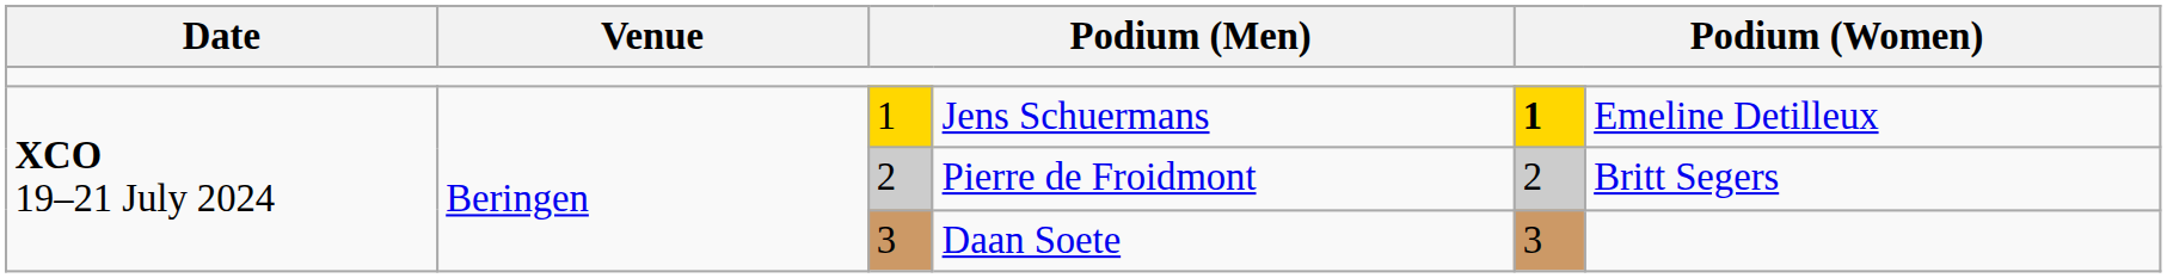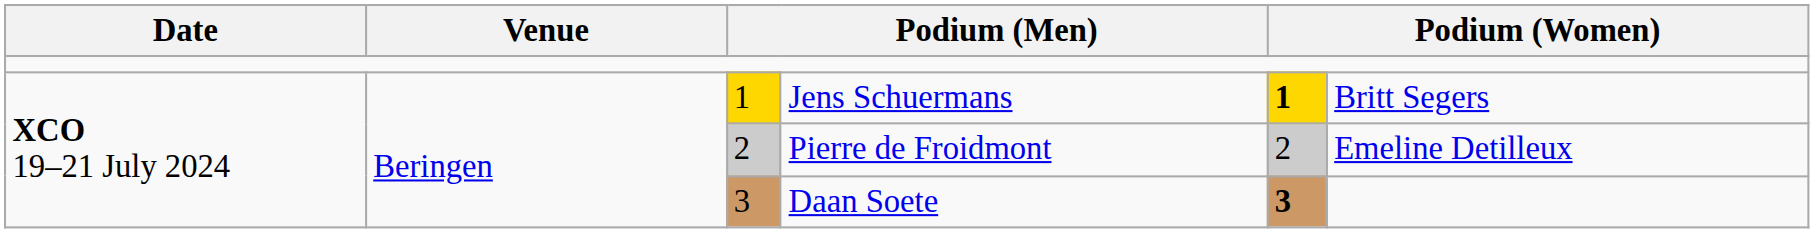 <table class="wikitable" width=70%>
 <tr>
 <th>Date</th>
 <th width=20%>Venue</th>
 <th colspan=2 width=30%>Podium (Men)</th>
 <th colspan=2 width=30%>Podium (Women)</th>
 </tr>
 <tr>
 <td colspan=6></td>
 </tr>
 <tr>
 <td rowspan=3><strong>XCO</strong> <br> 19–21 July 2024</td>
 <td rowspan=3><br><a href='#'>Beringen</a></td>
 <td bgcolor=FFD700>1</td>
 <td><a href='#'>Jens Schuermans</a></td>
 <td bgcolor=FFD700><strong>1</strong></td>
-<td><a href='#'>Emeline Detilleux</a></td>
+<td><a href='#'>Britt Segers</a></td>
 </tr>
 <tr>
 <td bgcolor=CCCCCC>2</td>
 <td><a href='#'>Pierre de Froidmont</a></td>
 <td bgcolor=CCCCCC>2</td>
-<td><a href='#'>Britt Segers</a></td>
+<td><a href='#'>Emeline Detilleux</a></td>
 </tr>
 <tr>
 <td bgcolor=CC9966>3</td>
 <td><a href='#'>Daan Soete</a></td>
-<td bgcolor=CC9966>3</td>
+<td bgcolor=CC9966><strong>3</strong></td>
 <td></td>
 </tr>
 </table>
